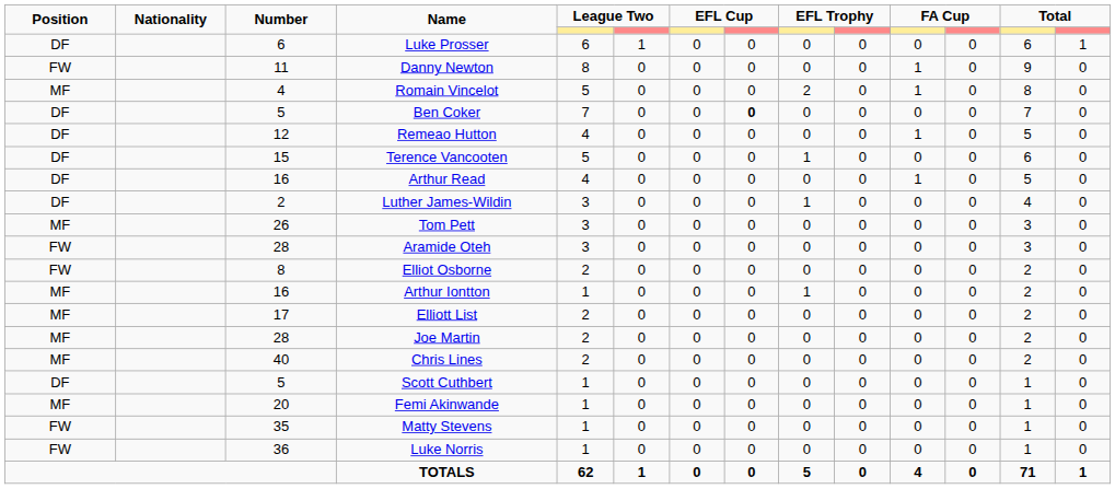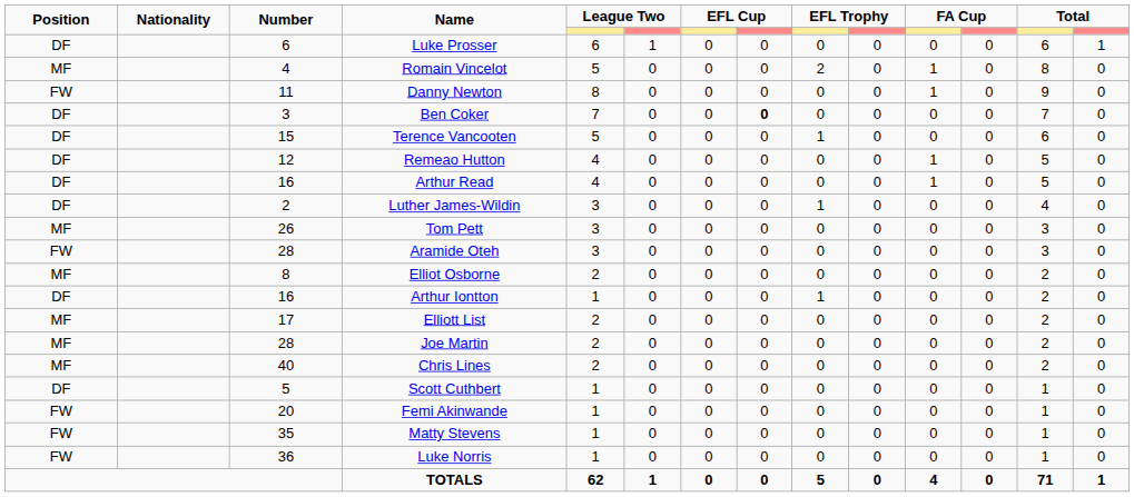 <table class="wikitable" style="font-size: 100%; text-align: center;">
 <tr>
 <td rowspan="2" width="10%" align="center"><strong>Position</strong></td>
 <td rowspan="2" width="10%" align="center"><strong>Nationality</strong></td>
 <td rowspan="2" width="10%" align="center"><strong>Number</strong></td>
 <td rowspan="2" width="20%" align="center"><strong>Name</strong></td>
 <td colspan="2" align="center"><strong>League Two</strong></td>
 <td colspan="2" align="center"><strong>EFL Cup</strong></td>
 <td colspan="2" align="center"><strong>EFL Trophy</strong></td>
 <td colspan="2" align="center"><strong>FA Cup</strong></td>
 <td colspan="2" align="center"><strong>Total</strong></td>
 </tr>
 <tr>
 <th width=60 style="background: #FFEE99"></th>
 <th width=60 style="background: #FF8888"></th>
 <th width=60 style="background: #FFEE99"></th>
 <th width=60 style="background: #FF8888"></th>
 <th width=60 style="background: #FFEE99"></th>
 <th width=60 style="background: #FF8888"></th>
 <th width=60 style="background: #FFEE99"></th>
 <th width=60 style="background: #FF8888"></th>
 <th width=60 style="background: #FFEE99"></th>
 <th width=60 style="background: #FF8888"></th>
 </tr>
 <tr>
 <td>DF</td>
 <td></td>
 <td>6</td>
 <td><a href='#'>Luke Prosser</a></td>
 <td>6</td>
 <td>1</td>
 <td>0</td>
 <td>0</td>
 <td>0</td>
 <td>0</td>
 <td>0</td>
 <td>0</td>
 <td>6</td>
 <td>1</td>
 </tr>
 <tr>
+<td>MF</td>
+<td></td>
+<td>4</td>
+<td><a href='#'>Romain Vincelot</a></td>
+<td>5</td>
+<td>0</td>
+<td>0</td>
+<td>0</td>
+<td>2</td>
+<td>0</td>
+<td>1</td>
+<td>0</td>
+<td>8</td>
+<td>0</td>
+</tr>
+<tr>
 <td>FW</td>
 <td></td>
 <td>11</td>
 <td><a href='#'>Danny Newton</a></td>
 <td>8</td>
 <td>0</td>
 <td>0</td>
 <td>0</td>
 <td>0</td>
 <td>0</td>
 <td>1</td>
 <td>0</td>
 <td>9</td>
 <td>0</td>
 </tr>
 <tr>
-<td>MF</td>
-<td></td>
-<td>4</td>
-<td><a href='#'>Romain Vincelot</a></td>
-<td>5</td>
-<td>0</td>
-<td>0</td>
-<td>0</td>
-<td>2</td>
-<td>0</td>
-<td>1</td>
-<td>0</td>
-<td>8</td>
-<td>0</td>
-</tr>
-<tr>
 <td>DF</td>
 <td></td>
-<td>5</td>
+<td>3</td>
 <td><a href='#'>Ben Coker</a></td>
 <td>7</td>
 <td>0</td>
 <td>0</td>
 <td><strong>0</strong></td>
 <td>0</td>
 <td>0</td>
 <td>0</td>
 <td>0</td>
 <td>7</td>
+<td>0</td>
+</tr>
+<tr>
+<td>DF</td>
+<td></td>
+<td>15</td>
+<td><a href='#'>Terence Vancooten</a></td>
+<td>5</td>
+<td>0</td>
+<td>0</td>
+<td>0</td>
+<td>1</td>
+<td>0</td>
+<td>0</td>
+<td>0</td>
+<td>6</td>
 <td>0</td>
 </tr>
 <tr>
 <td>DF</td>
 <td></td>
 <td>12</td>
 <td><a href='#'>Remeao Hutton</a></td>
 <td>4</td>
 <td>0</td>
 <td>0</td>
 <td>0</td>
 <td>0</td>
 <td>0</td>
 <td>1</td>
 <td>0</td>
 <td>5</td>
-<td>0</td>
-</tr>
-<tr>
-<td>DF</td>
-<td></td>
-<td>15</td>
-<td><a href='#'>Terence Vancooten</a></td>
-<td>5</td>
-<td>0</td>
-<td>0</td>
-<td>0</td>
-<td>1</td>
-<td>0</td>
-<td>0</td>
-<td>0</td>
-<td>6</td>
 <td>0</td>
 </tr>
 <tr>
 <td>DF</td>
 <td></td>
 <td>16</td>
 <td><a href='#'>Arthur Read</a></td>
 <td>4</td>
 <td>0</td>
 <td>0</td>
 <td>0</td>
 <td>0</td>
 <td>0</td>
 <td>1</td>
 <td>0</td>
 <td>5</td>
 <td>0</td>
 </tr>
 <tr>
 <td>DF</td>
 <td></td>
 <td>2</td>
 <td><a href='#'>Luther James-Wildin</a></td>
 <td>3</td>
 <td>0</td>
 <td>0</td>
 <td>0</td>
 <td>1</td>
 <td>0</td>
 <td>0</td>
 <td>0</td>
 <td>4</td>
 <td>0</td>
 </tr>
 <tr>
 <td>MF</td>
 <td></td>
 <td>26</td>
 <td><a href='#'>Tom Pett</a></td>
 <td>3</td>
 <td>0</td>
 <td>0</td>
 <td>0</td>
 <td>0</td>
 <td>0</td>
 <td>0</td>
 <td>0</td>
 <td>3</td>
 <td>0</td>
 </tr>
 <tr>
 <td>FW</td>
 <td></td>
 <td>28</td>
 <td><a href='#'>Aramide Oteh</a></td>
 <td>3</td>
 <td>0</td>
 <td>0</td>
 <td>0</td>
 <td>0</td>
 <td>0</td>
 <td>0</td>
 <td>0</td>
 <td>3</td>
 <td>0</td>
 </tr>
 <tr>
-<td>FW</td>
+<td>MF</td>
 <td></td>
 <td>8</td>
 <td><a href='#'>Elliot Osborne</a></td>
 <td>2</td>
 <td>0</td>
 <td>0</td>
 <td>0</td>
 <td>0</td>
 <td>0</td>
 <td>0</td>
 <td>0</td>
 <td>2</td>
 <td>0</td>
 </tr>
 <tr>
-<td>MF</td>
+<td>DF</td>
 <td></td>
 <td>16</td>
 <td><a href='#'>Arthur Iontton</a></td>
 <td>1</td>
 <td>0</td>
 <td>0</td>
 <td>0</td>
 <td>1</td>
 <td>0</td>
 <td>0</td>
 <td>0</td>
 <td>2</td>
 <td>0</td>
 </tr>
 <tr>
 <td>MF</td>
 <td></td>
 <td>17</td>
 <td><a href='#'>Elliott List</a></td>
 <td>2</td>
 <td>0</td>
 <td>0</td>
 <td>0</td>
 <td>0</td>
 <td>0</td>
 <td>0</td>
 <td>0</td>
 <td>2</td>
 <td>0</td>
 </tr>
 <tr>
 <td>MF</td>
 <td></td>
 <td>28</td>
 <td><a href='#'>Joe Martin</a></td>
 <td>2</td>
 <td>0</td>
 <td>0</td>
 <td>0</td>
 <td>0</td>
 <td>0</td>
 <td>0</td>
 <td>0</td>
 <td>2</td>
 <td>0</td>
 </tr>
 <tr>
 <td>MF</td>
 <td></td>
 <td>40</td>
 <td><a href='#'>Chris Lines</a></td>
 <td>2</td>
 <td>0</td>
 <td>0</td>
 <td>0</td>
 <td>0</td>
 <td>0</td>
 <td>0</td>
 <td>0</td>
 <td>2</td>
 <td>0</td>
 </tr>
 <tr>
 <td>DF</td>
 <td></td>
 <td>5</td>
 <td><a href='#'>Scott Cuthbert</a></td>
 <td>1</td>
 <td>0</td>
 <td>0</td>
 <td>0</td>
 <td>0</td>
 <td>0</td>
 <td>0</td>
 <td>0</td>
 <td>1</td>
 <td>0</td>
 </tr>
 <tr>
-<td>MF</td>
+<td>FW</td>
 <td></td>
 <td>20</td>
 <td><a href='#'>Femi Akinwande</a></td>
 <td>1</td>
 <td>0</td>
 <td>0</td>
 <td>0</td>
 <td>0</td>
 <td>0</td>
 <td>0</td>
 <td>0</td>
 <td>1</td>
 <td>0</td>
 </tr>
 <tr>
 <td>FW</td>
 <td></td>
 <td>35</td>
 <td><a href='#'>Matty Stevens</a></td>
 <td>1</td>
 <td>0</td>
 <td>0</td>
 <td>0</td>
 <td>0</td>
 <td>0</td>
 <td>0</td>
 <td>0</td>
 <td>1</td>
 <td>0</td>
 </tr>
 <tr>
 <td>FW</td>
 <td></td>
 <td>36</td>
 <td><a href='#'>Luke Norris</a></td>
 <td>1</td>
 <td>0</td>
 <td>0</td>
 <td>0</td>
 <td>0</td>
 <td>0</td>
 <td>0</td>
 <td>0</td>
 <td>1</td>
 <td>0</td>
 </tr>
 <tr>
 <td colspan="3"></td>
 <td><strong>TOTALS</strong></td>
 <td><strong>62</strong></td>
 <td><strong>1</strong></td>
 <td><strong>0</strong></td>
 <td><strong>0</strong></td>
 <td><strong>5</strong></td>
 <td><strong>0</strong></td>
 <td><strong>4</strong></td>
 <td><strong>0</strong></td>
 <td><strong>71</strong></td>
 <td><strong>1</strong></td>
 </tr>
 </table>
